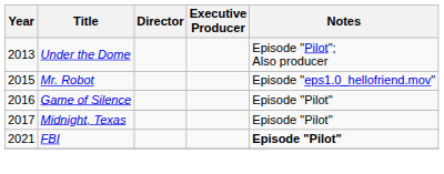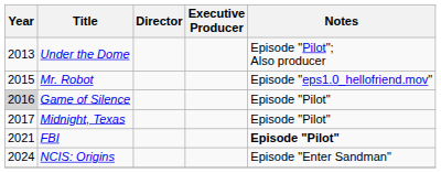 <table class="wikitable plainrowheaders">
 <tr>
 <th>Year</th>
 <th>Title</th>
 <th>Director</th>
 <th>Executive<br>Producer</th>
 <th>Notes</th>
 </tr>
 <tr>
 <td>2013</td>
 <td><em><a href='#'>Under the Dome</a></em></td>
 <td></td>
 <td></td>
 <td>Episode "<a href='#'>Pilot</a>";<br>Also producer</td>
 </tr>
 <tr>
 <td>2015</td>
 <td><em><a href='#'>Mr. Robot</a></em></td>
 <td></td>
 <td></td>
 <td>Episode "<a href='#'>eps1.0_hellofriend.mov</a>"</td>
 </tr>
 <tr>
-<td>2016</td>
+<td style="background: lightgrey;">2016</td>
 <td><em><a href='#'>Game of Silence</a></em></td>
 <td></td>
 <td></td>
 <td>Episode "Pilot"</td>
 </tr>
 <tr>
 <td>2017</td>
 <td><em><a href='#'>Midnight, Texas</a></em></td>
 <td></td>
 <td></td>
 <td>Episode "Pilot"</td>
 </tr>
 <tr>
 <td>2021</td>
 <td><em><a href='#'>FBI</a></em></td>
 <td></td>
 <td></td>
 <td><strong>Episode "Pilot"</strong></td>
 </tr>
 <tr>
+<td>2024</td>
+<td><em><a href='#'>NCIS: Origins</a></em></td>
+<td></td>
+<td></td>
+<td>Episode "Enter Sandman"</td>
+</tr>
+<tr>
 </tr>
 </table>
